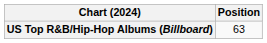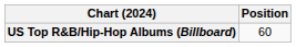 <table class="wikitable plainrowheaders" style="text-align:center">
 <tr>
 <th scope="col">Chart (2024)</th>
 <th scope="col">Position</th>
 </tr>
 <tr>
 <th scope="row">US Top R&B/Hip-Hop Albums (<em>Billboard</em>)</th>
-<td>63</td>
+<td>60</td>
 </tr>
 </table>
